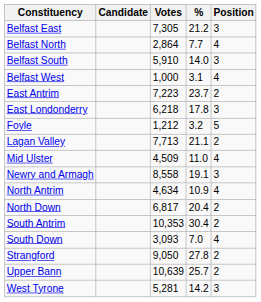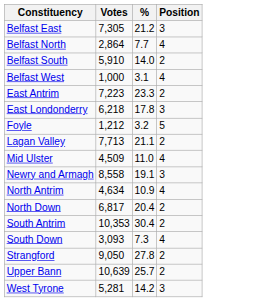 <table class="wikitable sortable">
 <tr>
 <th>Constituency</th>
-<th>Candidate</th>
 <th>Votes</th>
 <th>%</th>
 <th>Position</th>
 </tr>
 <tr>
 <td><a href='#'>Belfast East</a></td>
-<td></td>
 <td>7,305</td>
 <td>21.2</td>
 <td>3</td>
 </tr>
 <tr>
 <td><a href='#'>Belfast North</a></td>
-<td></td>
 <td>2,864</td>
 <td>7.7</td>
 <td>4</td>
 </tr>
 <tr>
 <td><a href='#'>Belfast South</a></td>
-<td></td>
 <td>5,910</td>
 <td>14.0</td>
-<td>3</td>
+<td>2</td>
 </tr>
 <tr>
 <td><a href='#'>Belfast West</a></td>
-<td></td>
 <td>1,000</td>
 <td>3.1</td>
 <td>4</td>
 </tr>
 <tr>
 <td><a href='#'>East Antrim</a></td>
-<td></td>
 <td>7,223</td>
-<td>23.7</td>
+<td>23.3</td>
 <td>2</td>
 </tr>
 <tr>
 <td><a href='#'>East Londonderry</a></td>
-<td></td>
 <td>6,218</td>
 <td>17.8</td>
 <td>3</td>
 </tr>
 <tr>
 <td><a href='#'>Foyle</a></td>
-<td></td>
 <td>1,212</td>
 <td>3.2</td>
 <td>5</td>
 </tr>
 <tr>
 <td><a href='#'>Lagan Valley</a></td>
-<td></td>
 <td>7,713</td>
 <td>21.1</td>
 <td>2</td>
 </tr>
 <tr>
 <td><a href='#'>Mid Ulster</a></td>
-<td></td>
 <td>4,509</td>
 <td>11.0</td>
 <td>4</td>
 </tr>
 <tr>
 <td><a href='#'>Newry and Armagh</a></td>
-<td></td>
 <td>8,558</td>
 <td>19.1</td>
 <td>3</td>
 </tr>
 <tr>
 <td><a href='#'>North Antrim</a></td>
-<td></td>
 <td>4,634</td>
 <td>10.9</td>
 <td>4</td>
 </tr>
 <tr>
 <td><a href='#'>North Down</a></td>
-<td></td>
 <td>6,817</td>
 <td>20.4</td>
 <td>2</td>
 </tr>
 <tr>
 <td><a href='#'>South Antrim</a></td>
-<td></td>
 <td>10,353</td>
 <td>30.4</td>
 <td>2</td>
 </tr>
 <tr>
 <td><a href='#'>South Down</a></td>
-<td></td>
 <td>3,093</td>
-<td>7.0</td>
+<td>7.3</td>
 <td>4</td>
 </tr>
 <tr>
 <td><a href='#'>Strangford</a></td>
-<td></td>
 <td>9,050</td>
 <td>27.8</td>
 <td>2</td>
 </tr>
 <tr>
 <td><a href='#'>Upper Bann</a></td>
-<td></td>
 <td>10,639</td>
 <td>25.7</td>
 <td>2</td>
 </tr>
 <tr>
 <td><a href='#'>West Tyrone</a></td>
-<td></td>
 <td>5,281</td>
 <td>14.2</td>
 <td>3</td>
 </tr>
 </table>
